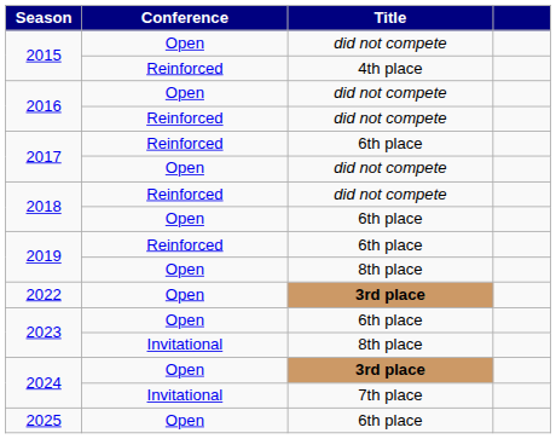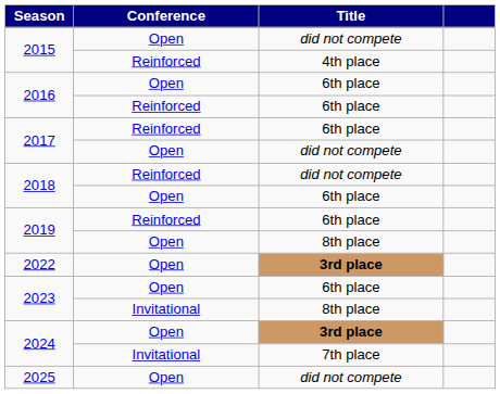 <table class="wikitable">
 <tr>
 <th width=70px style="background: #000080; color: #FFFFFF; text-align: center">Season</th>
 <th width=200px style="background: #000080; color: #FFFFFF;">Conference</th>
 <th width=200px style="background: #000080; color: #FFFFFF;">Title</th>
 <th width=50px style="background: #000080; color: #FFFFFF;"></th>
 </tr>
 <tr style="text-align:center;">
 <td rowspan=2><a href='#'>2015</a></td>
 <td><a href='#'>Open</a></td>
 <td><em>did not compete</em></td>
 <td></td>
 </tr>
 <tr style="text-align:center;">
 <td><a href='#'>Reinforced</a></td>
 <td>4th place</td>
 <td></td>
 </tr>
 <tr style="text-align:center;">
 <td rowspan=2><a href='#'>2016</a></td>
 <td><a href='#'>Open</a></td>
-<td><em>did not compete</em></td>
+<td>6th place</td>
 <td></td>
 </tr>
 <tr style="text-align:center;">
 <td><a href='#'>Reinforced</a></td>
-<td><em>did not compete</em></td>
+<td>6th place</td>
 <td></td>
 </tr>
 <tr style="text-align:center;">
 <td rowspan=2><a href='#'>2017</a></td>
 <td><a href='#'>Reinforced</a></td>
 <td>6th place</td>
 <td></td>
 </tr>
 <tr style="text-align:center;">
 <td><a href='#'>Open</a></td>
 <td><em>did not compete</em></td>
 <td></td>
 </tr>
 <tr style="text-align:center;">
 <td rowspan=2><a href='#'>2018</a></td>
 <td><a href='#'>Reinforced</a></td>
 <td><em>did not compete</em></td>
 <td></td>
 </tr>
 <tr style="text-align:center;">
 <td><a href='#'>Open</a></td>
 <td>6th place</td>
 <td></td>
 </tr>
 <tr style="text-align:center;">
 <td rowspan=2><a href='#'>2019</a></td>
 <td><a href='#'>Reinforced</a></td>
 <td>6th place</td>
 <td></td>
 </tr>
 <tr style="text-align:center;">
 <td><a href='#'>Open</a></td>
 <td>8th place</td>
 <td></td>
 </tr>
 <tr style="text-align:center;">
 <td><a href='#'>2022</a></td>
 <td><a href='#'>Open</a></td>
 <td bgcolor=#cc9966><strong>3rd place</strong></td>
 <td></td>
 </tr>
 <tr style="text-align:center;">
 <td rowspan=2><a href='#'>2023</a></td>
 <td><a href='#'>Open</a></td>
 <td>6th place</td>
 <td></td>
 </tr>
 <tr style="text-align:center;">
 <td><a href='#'>Invitational</a></td>
 <td>8th place</td>
 <td></td>
 </tr>
 <tr style="text-align:center;">
 <td rowspan=2><a href='#'>2024</a></td>
 <td><a href='#'>Open</a></td>
 <td bgcolor=#cc9966><strong>3rd place</strong></td>
 <td></td>
 </tr>
 <tr align=center>
 <td><a href='#'>Invitational</a></td>
 <td>7th place</td>
 <td></td>
 </tr>
 <tr align=center>
 <td rowspan=2><a href='#'>2025</a></td>
 <td><a href='#'>Open</a></td>
-<td>6th place</td>
+<td><em>did not compete</em></td>
 <td></td>
 </tr>
 </table>
